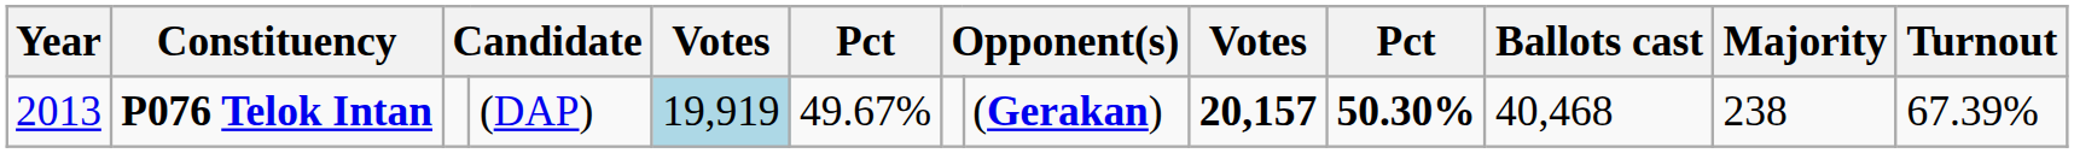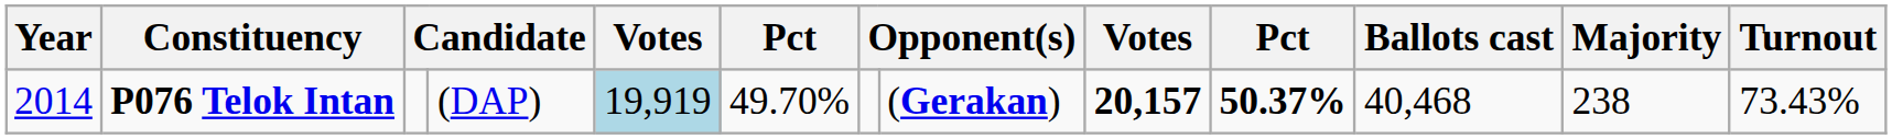 <table class="wikitable" style="margin:0.5em ; font-size:95%">
 <tr>
 <th>Year</th>
 <th>Constituency</th>
 <th colspan=2>Candidate</th>
 <th>Votes</th>
 <th>Pct</th>
 <th colspan=2>Opponent(s)</th>
 <th>Votes</th>
 <th>Pct</th>
 <th>Ballots cast</th>
 <th>Majority</th>
 <th>Turnout</th>
 </tr>
 <tr>
-<td><a href='#'>2013</a></td>
+<td><a href='#'>2014</a></td>
 <td><strong>P076 <a href='#'>Telok Intan</a></strong></td>
 <td></td>
 <td> (<a href='#'>DAP</a>)</td>
 <td align="right" style="background: lightblue;">19,919</td>
-<td>49.67%</td>
+<td>49.70%</td>
 <td></td>
 <td> (<a href='#'><strong>Gerakan</strong></a>)</td>
 <td align="right"><strong>20,157</strong></td>
-<td><strong>50.30%</strong></td>
+<td><strong>50.37%</strong></td>
 <td>40,468</td>
 <td>238</td>
-<td>67.39%</td>
+<td>73.43%</td>
 </tr>
 </table>
